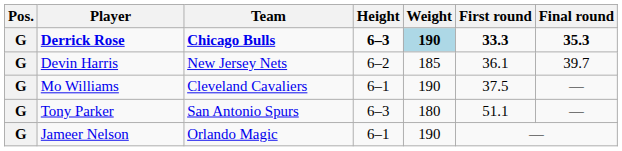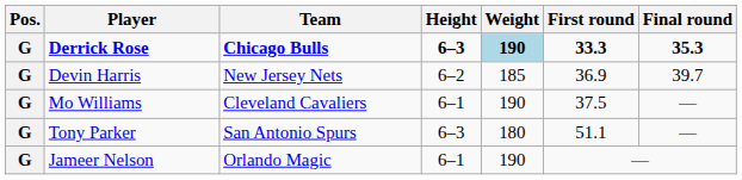 <table class="wikitable">
 <tr>
 <th>Pos.</th>
 <th width=150>Player</th>
 <th width=175>Team</th>
 <th>Height</th>
 <th>Weight</th>
 <th>First round</th>
 <th>Final round</th>
 </tr>
 <tr>
 <th>G</th>
 <td><strong><a href='#'>Derrick Rose</a></strong></td>
 <td><strong><a href='#'>Chicago Bulls</a></strong></td>
 <td align=center><strong>6–3</strong></td>
 <td align=center style="background: lightblue;"><strong>190</strong></td>
 <td align=center><strong>33.3</strong></td>
 <td align=center><strong>35.3</strong></td>
 </tr>
 <tr>
 <th>G</th>
 <td><a href='#'>Devin Harris</a></td>
 <td><a href='#'>New Jersey Nets</a></td>
 <td align=center>6–2</td>
 <td align=center>185</td>
-<td align=center>36.1</td>
+<td align=center>36.9</td>
 <td align=center>39.7</td>
 </tr>
 <tr>
 <th>G</th>
 <td><a href='#'>Mo Williams</a></td>
 <td><a href='#'>Cleveland Cavaliers</a></td>
 <td align=center>6–1</td>
 <td align=center>190</td>
 <td align=center>37.5</td>
 <td align=center>—</td>
 </tr>
 <tr>
 <th>G</th>
 <td><a href='#'>Tony Parker</a></td>
 <td><a href='#'>San Antonio Spurs</a></td>
 <td align=center>6–3</td>
 <td align=center>180</td>
 <td align=center>51.1</td>
 <td align=center>—</td>
 </tr>
 <tr>
 <th>G</th>
 <td><a href='#'>Jameer Nelson</a></td>
 <td><a href='#'>Orlando Magic</a></td>
 <td align=center>6–1</td>
 <td align=center>190</td>
 <td align=center colspan=2>—</td>
 </tr>
 </table>
